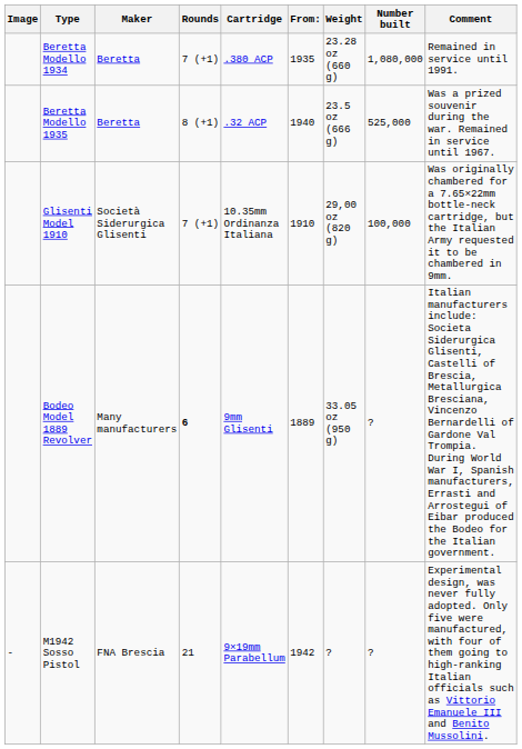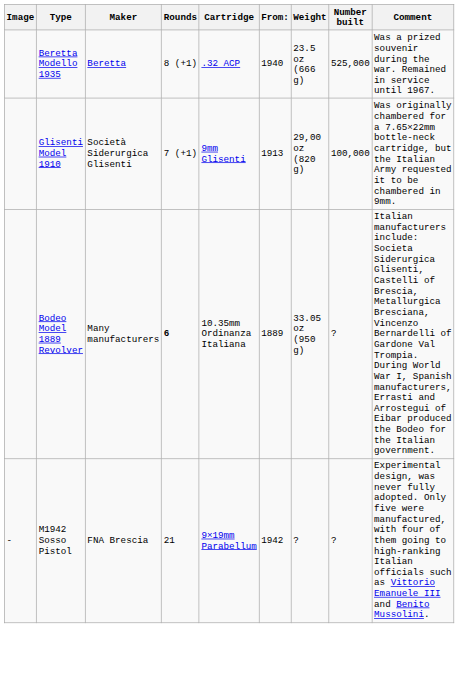 <table class="wikitable sortable">
 <tr>
 <th>Image</th>
 <th>Type</th>
 <th>Maker</th>
 <th>Rounds</th>
 <th>Cartridge</th>
 <th>From:</th>
 <th>Weight</th>
 <th>Number built</th>
 <th>Comment</th>
-</tr>
-<tr>
-<td></td>
-<td><a href='#'>Beretta Modello 1934</a></td>
-<td><a href='#'>Beretta</a></td>
-<td>7 (+1)</td>
-<td><a href='#'>.380 ACP</a></td>
-<td>1935</td>
-<td>23.28 oz (660 g)</td>
-<td>1,080,000</td>
-<td>Remained in service until 1991.</td>
 </tr>
 <tr>
 <td></td>
 <td><a href='#'>Beretta Modello 1935</a></td>
 <td><a href='#'>Beretta</a></td>
 <td>8 (+1)</td>
 <td><a href='#'>.32 ACP</a></td>
 <td>1940</td>
 <td>23.5 oz (666 g)</td>
 <td>525,000</td>
 <td>Was a prized souvenir during the war. Remained in service until 1967.</td>
 </tr>
 <tr>
 <td></td>
 <td><a href='#'>Glisenti Model 1910</a></td>
 <td>Società Siderurgica Glisenti</td>
 <td>7 (+1)</td>
-<td>10.35mm Ordinanza Italiana</td>
-<td>1910</td>
+<td><a href='#'>9mm Glisenti</a></td>
+<td>1913</td>
 <td>29,00 oz (820 g)</td>
 <td>100,000</td>
 <td>Was originally chambered for a 7.65×22mm bottle-neck cartridge, but the Italian Army requested it to be chambered in 9mm.</td>
 </tr>
 <tr>
 <td></td>
 <td><a href='#'>Bodeo Model 1889</a> <a href='#'>Revolver</a></td>
 <td>Many manufacturers</td>
 <td><strong>6</strong></td>
-<td><a href='#'>9mm Glisenti</a></td>
+<td>10.35mm Ordinanza Italiana</td>
 <td>1889</td>
 <td>33.05 oz (950 g)</td>
 <td>?</td>
 <td>Italian manufacturers include: Societa Siderurgica Glisenti, Castelli of Brescia, Metallurgica Bresciana, Vincenzo Bernardelli of Gardone Val Trompia. During World War I, Spanish manufacturers, Errasti and Arrostegui of Eibar produced the Bodeo for the Italian government.</td>
 </tr>
 <tr>
 <td>-</td>
 <td>M1942 Sosso Pistol</td>
 <td>FNA Brescia</td>
 <td>21</td>
 <td><a href='#'>9×19mm Parabellum</a></td>
 <td>1942</td>
 <td>?</td>
 <td>?</td>
 <td>Experimental design, was never fully adopted. Only five were manufactured, with four of them going to high-ranking Italian officials such as <a href='#'>Vittorio Emanuele III</a> and <a href='#'>Benito Mussolini</a>.</td>
 </tr>
 </table>
